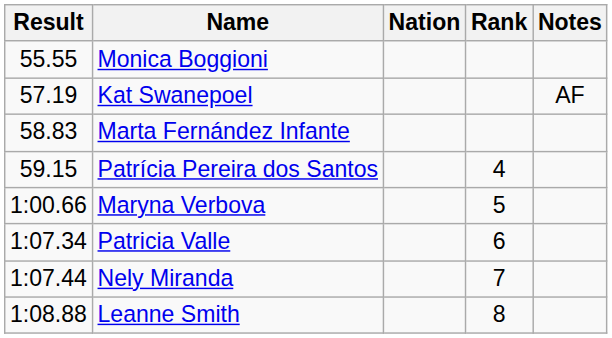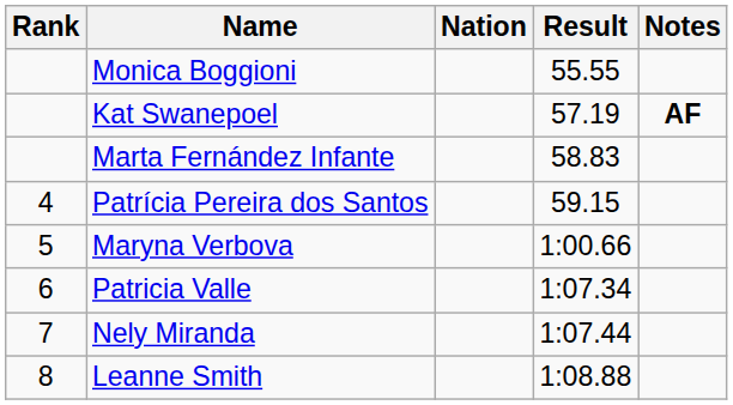 <table class="wikitable sortable" style="text-align:center">
 <tr>
-<th>Result</th>
+<th>Rank</th>
 <th>Name</th>
 <th>Nation</th>
-<th>Rank</th>
+<th>Result</th>
 <th>Notes</th>
 </tr>
 <tr>
-<td>55.55</td>
+<td></td>
 <td align=left><a href='#'>Monica Boggioni</a></td>
 <td align=left></td>
-<td></td>
+<td>55.55</td>
 <td></td>
 </tr>
 <tr>
-<td>57.19</td>
+<td></td>
 <td align=left><a href='#'>Kat Swanepoel</a></td>
 <td align=left></td>
-<td></td>
-<td>AF</td>
+<td>57.19</td>
+<td><strong>AF</strong></td>
 </tr>
 <tr>
-<td>58.83</td>
+<td></td>
 <td align=left><a href='#'>Marta Fernández Infante</a></td>
 <td align=left></td>
-<td></td>
+<td>58.83</td>
 <td></td>
 </tr>
 <tr>
-<td>59.15</td>
+<td>4</td>
 <td align=left><a href='#'>Patrícia Pereira dos Santos</a></td>
 <td align=left></td>
-<td>4</td>
+<td>59.15</td>
 <td></td>
 </tr>
 <tr>
-<td>1:00.66</td>
+<td>5</td>
 <td align=left><a href='#'>Maryna Verbova</a></td>
 <td align=left></td>
-<td>5</td>
+<td>1:00.66</td>
 <td></td>
 </tr>
 <tr>
-<td>1:07.34</td>
+<td>6</td>
 <td align=left><a href='#'>Patricia Valle</a></td>
 <td align=left></td>
-<td>6</td>
+<td>1:07.34</td>
 <td></td>
 </tr>
 <tr>
-<td>1:07.44</td>
+<td>7</td>
 <td align=left><a href='#'>Nely Miranda</a></td>
 <td align=left></td>
-<td>7</td>
+<td>1:07.44</td>
 <td></td>
 </tr>
 <tr>
-<td>1:08.88</td>
+<td>8</td>
 <td align=left><a href='#'>Leanne Smith</a></td>
 <td align=left></td>
-<td>8</td>
+<td>1:08.88</td>
 <td></td>
 </tr>
 </table>
